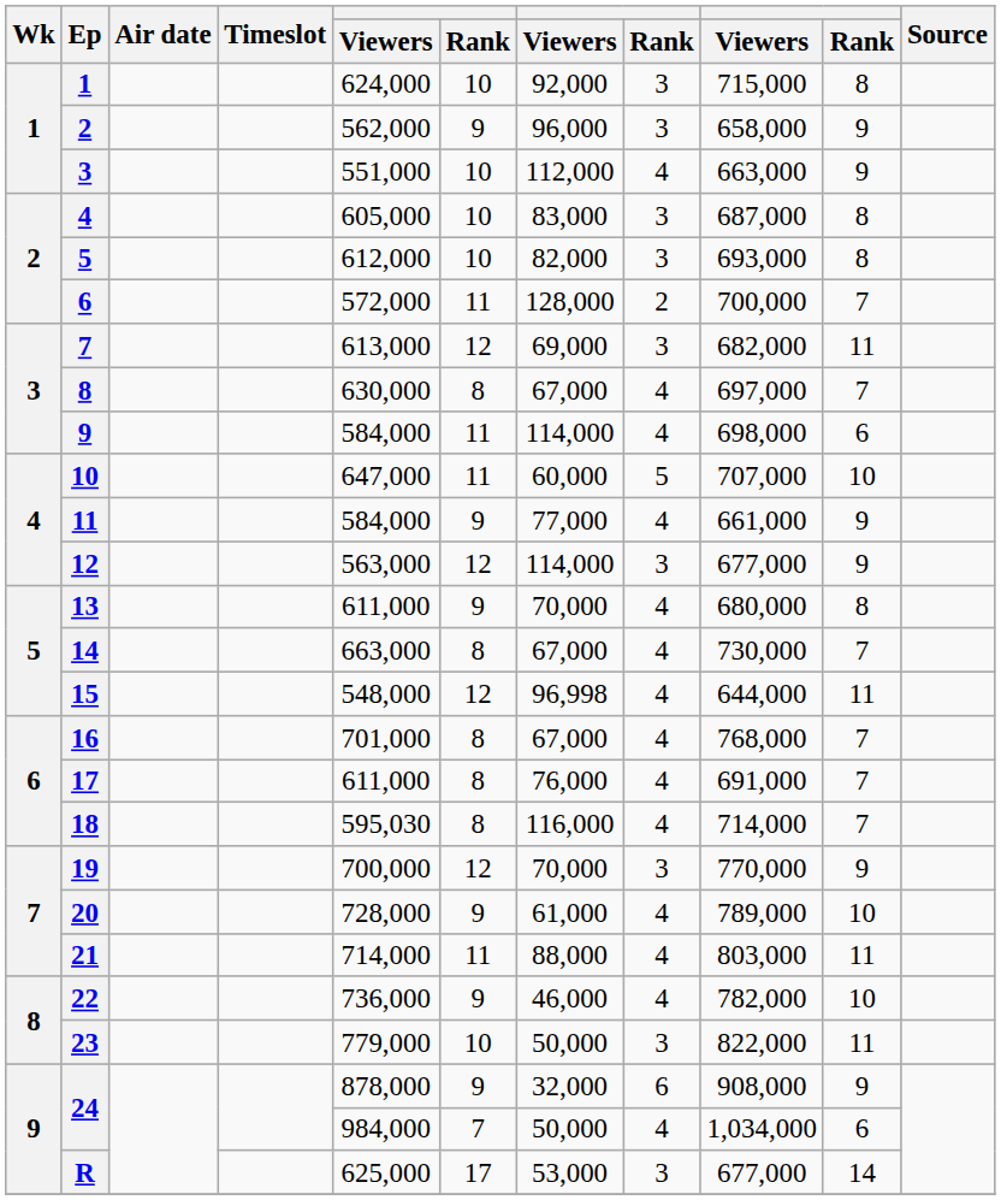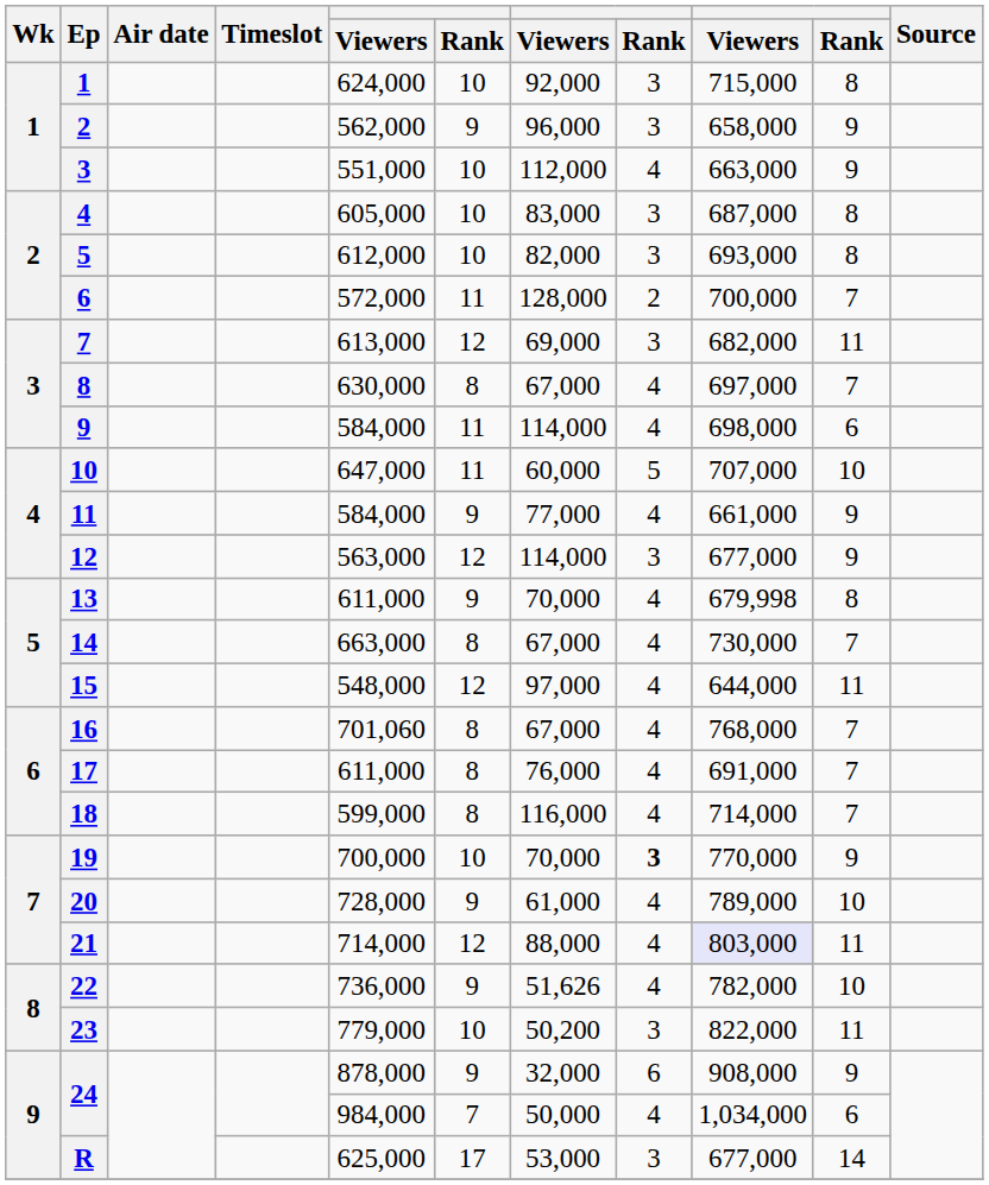 <table class="wikitable nowrap" style="text-align:center; font-size:90%; line-height:16px;">
 <tr>
 <th rowspan="2">Wk</th>
 <th rowspan="2">Ep</th>
 <th rowspan="2" class="unsortable">Air date</th>
 <th rowspan="2" class="unsortable">Timeslot</th>
 <th colspan="2"></th>
 <th colspan="2"></th>
 <th colspan="2"></th>
 <th rowspan="2">Source</th>
 </tr>
 <tr>
 <th>Viewers</th>
 <th>Rank</th>
 <th>Viewers</th>
 <th>Rank</th>
 <th>Viewers</th>
 <th>Rank</th>
 </tr>
 <tr>
 <th rowspan="3">1</th>
 <th><a href='#'>1</a></th>
 <td style="text-align:left"></td>
 <td style="text-align:left"></td>
 <td>624,000</td>
 <td>10</td>
 <td>92,000</td>
 <td>3</td>
 <td>715,000</td>
 <td>8</td>
 <td></td>
 </tr>
 <tr>
 <th><a href='#'>2</a></th>
 <td style="text-align:left"></td>
 <td style="text-align:left"></td>
 <td>562,000</td>
 <td>9</td>
 <td>96,000</td>
 <td>3</td>
 <td>658,000</td>
 <td>9</td>
 <td></td>
 </tr>
 <tr>
 <th><a href='#'>3</a></th>
 <td style="text-align:left"></td>
 <td style="text-align:left"></td>
 <td>551,000</td>
 <td>10</td>
 <td>112,000</td>
 <td>4</td>
 <td>663,000</td>
 <td>9</td>
 <td></td>
 </tr>
 <tr>
 <th rowspan="3">2</th>
 <th><a href='#'>4</a></th>
 <td style="text-align:left"></td>
 <td style="text-align:left"></td>
 <td>605,000</td>
 <td>10</td>
 <td>83,000</td>
 <td>3</td>
 <td>687,000</td>
 <td>8</td>
 <td></td>
 </tr>
 <tr>
 <th><a href='#'>5</a></th>
 <td style="text-align:left"></td>
 <td style="text-align:left"></td>
 <td>612,000</td>
 <td>10</td>
 <td>82,000</td>
 <td>3</td>
 <td>693,000</td>
 <td>8</td>
 <td></td>
 </tr>
 <tr>
 <th><a href='#'>6</a></th>
 <td style="text-align:left"></td>
 <td style="text-align:left"></td>
 <td>572,000</td>
 <td>11</td>
 <td>128,000</td>
 <td>2</td>
 <td>700,000</td>
 <td>7</td>
 <td></td>
 </tr>
 <tr>
 <th rowspan="3">3</th>
 <th><a href='#'>7</a></th>
 <td style="text-align:left"></td>
 <td style="text-align:left"></td>
 <td>613,000</td>
 <td>12</td>
 <td>69,000</td>
 <td>3</td>
 <td>682,000</td>
 <td>11</td>
 <td></td>
 </tr>
 <tr>
 <th><a href='#'>8</a></th>
 <td style="text-align:left"></td>
 <td style="text-align:left"></td>
 <td>630,000</td>
 <td>8</td>
 <td>67,000</td>
 <td>4</td>
 <td>697,000</td>
 <td>7</td>
 <td></td>
 </tr>
 <tr>
 <th><a href='#'>9</a></th>
 <td style="text-align:left"></td>
 <td style="text-align:left"></td>
 <td>584,000</td>
 <td>11</td>
 <td>114,000</td>
 <td>4</td>
 <td>698,000</td>
 <td>6</td>
 <td></td>
 </tr>
 <tr>
 <th rowspan="3">4</th>
 <th><a href='#'>10</a></th>
 <td style="text-align:left"></td>
 <td style="text-align:left"></td>
 <td>647,000</td>
 <td>11</td>
 <td>60,000</td>
 <td>5</td>
 <td>707,000</td>
 <td>10</td>
 <td></td>
 </tr>
 <tr>
 <th><a href='#'>11</a></th>
 <td style="text-align:left"></td>
 <td style="text-align:left"></td>
 <td>584,000</td>
 <td>9</td>
 <td>77,000</td>
 <td>4</td>
 <td>661,000</td>
 <td>9</td>
 <td></td>
 </tr>
 <tr>
 <th><a href='#'>12</a></th>
 <td style="text-align:left"></td>
 <td style="text-align:left"></td>
 <td>563,000</td>
 <td>12</td>
 <td>114,000</td>
 <td>3</td>
 <td>677,000</td>
 <td>9</td>
 <td></td>
 </tr>
 <tr>
 <th rowspan="3">5</th>
 <th><a href='#'>13</a></th>
 <td style="text-align:left"></td>
 <td style="text-align:left"></td>
 <td>611,000</td>
 <td>9</td>
 <td>70,000</td>
 <td>4</td>
-<td>680,000</td>
+<td>679,998</td>
 <td>8</td>
 <td></td>
 </tr>
 <tr>
 <th><a href='#'>14</a></th>
 <td style="text-align:left"></td>
 <td style="text-align:left"></td>
 <td>663,000</td>
 <td>8</td>
 <td>67,000</td>
 <td>4</td>
 <td>730,000</td>
 <td>7</td>
 <td></td>
 </tr>
 <tr>
 <th><a href='#'>15</a></th>
 <td style="text-align:left"></td>
 <td style="text-align:left"></td>
 <td>548,000</td>
 <td>12</td>
-<td>96,998</td>
+<td>97,000</td>
 <td>4</td>
 <td>644,000</td>
 <td>11</td>
 <td></td>
 </tr>
 <tr>
 <th rowspan="3">6</th>
 <th><a href='#'>16</a></th>
 <td style="text-align:left"></td>
 <td style="text-align:left"></td>
-<td>701,000</td>
+<td>701,060</td>
 <td>8</td>
 <td>67,000</td>
 <td>4</td>
 <td>768,000</td>
 <td>7</td>
 <td></td>
 </tr>
 <tr>
 <th><a href='#'>17</a></th>
 <td style="text-align:left"></td>
 <td style="text-align:left"></td>
 <td>611,000</td>
 <td>8</td>
 <td>76,000</td>
 <td>4</td>
 <td>691,000</td>
 <td>7</td>
 <td></td>
 </tr>
 <tr>
 <th><a href='#'>18</a></th>
 <td style="text-align:left"></td>
 <td style="text-align:left"></td>
-<td>595,030</td>
+<td>599,000</td>
 <td>8</td>
 <td>116,000</td>
 <td>4</td>
 <td>714,000</td>
 <td>7</td>
 <td></td>
 </tr>
 <tr>
 <th rowspan="3">7</th>
 <th><a href='#'>19</a></th>
 <td style="text-align:left"></td>
 <td style="text-align:left"></td>
 <td>700,000</td>
-<td>12</td>
+<td>10</td>
 <td>70,000</td>
-<td>3</td>
+<td><strong>3</strong></td>
 <td>770,000</td>
 <td>9</td>
 <td></td>
 </tr>
 <tr>
 <th><a href='#'>20</a></th>
 <td style="text-align:left"></td>
 <td style="text-align:left"></td>
 <td>728,000</td>
 <td>9</td>
 <td>61,000</td>
 <td>4</td>
 <td>789,000</td>
 <td>10</td>
 <td></td>
 </tr>
 <tr>
 <th><a href='#'>21</a></th>
 <td style="text-align:left"></td>
 <td style="text-align:left"></td>
 <td>714,000</td>
-<td>11</td>
+<td>12</td>
 <td>88,000</td>
 <td>4</td>
-<td>803,000</td>
+<td style="background: lavender;">803,000</td>
 <td>11</td>
 <td></td>
 </tr>
 <tr>
 <th rowspan="2">8</th>
 <th><a href='#'>22</a></th>
 <td style="text-align:left"></td>
 <td style="text-align:left"></td>
 <td>736,000</td>
 <td>9</td>
-<td>46,000</td>
+<td>51,626</td>
 <td>4</td>
 <td>782,000</td>
 <td>10</td>
 <td></td>
 </tr>
 <tr>
 <th><a href='#'>23</a></th>
 <td style="text-align:left"></td>
 <td style="text-align:left"></td>
 <td>779,000</td>
 <td>10</td>
-<td>50,000</td>
+<td>50,200</td>
 <td>3</td>
 <td>822,000</td>
 <td>11</td>
 <td></td>
 </tr>
 <tr>
 <th rowspan="3">9</th>
 <th rowspan="2"><a href='#'>24</a></th>
 <td rowspan=3 style="text-align:left"></td>
 <td rowspan=2 style="text-align:left"></td>
 <td>878,000</td>
 <td>9</td>
 <td>32,000</td>
 <td>6</td>
 <td>908,000</td>
 <td>9</td>
 <td rowspan=3></td>
 </tr>
 <tr>
 <td>984,000</td>
 <td>7</td>
 <td>50,000</td>
 <td>4</td>
 <td>1,034,000</td>
 <td>6</td>
 </tr>
 <tr>
 <th><a href='#'>R</a></th>
 <td style="text-align:left"></td>
 <td>625,000</td>
 <td>17</td>
 <td>53,000</td>
 <td>3</td>
 <td>677,000</td>
 <td>14</td>
 </tr>
 <tr>
 </tr>
 </table>
